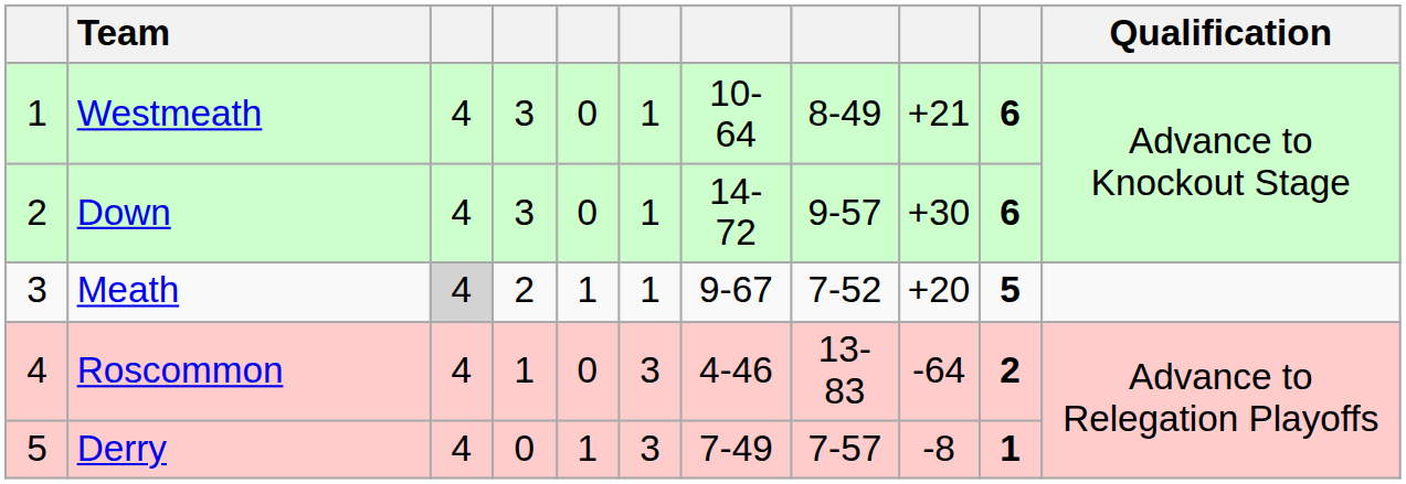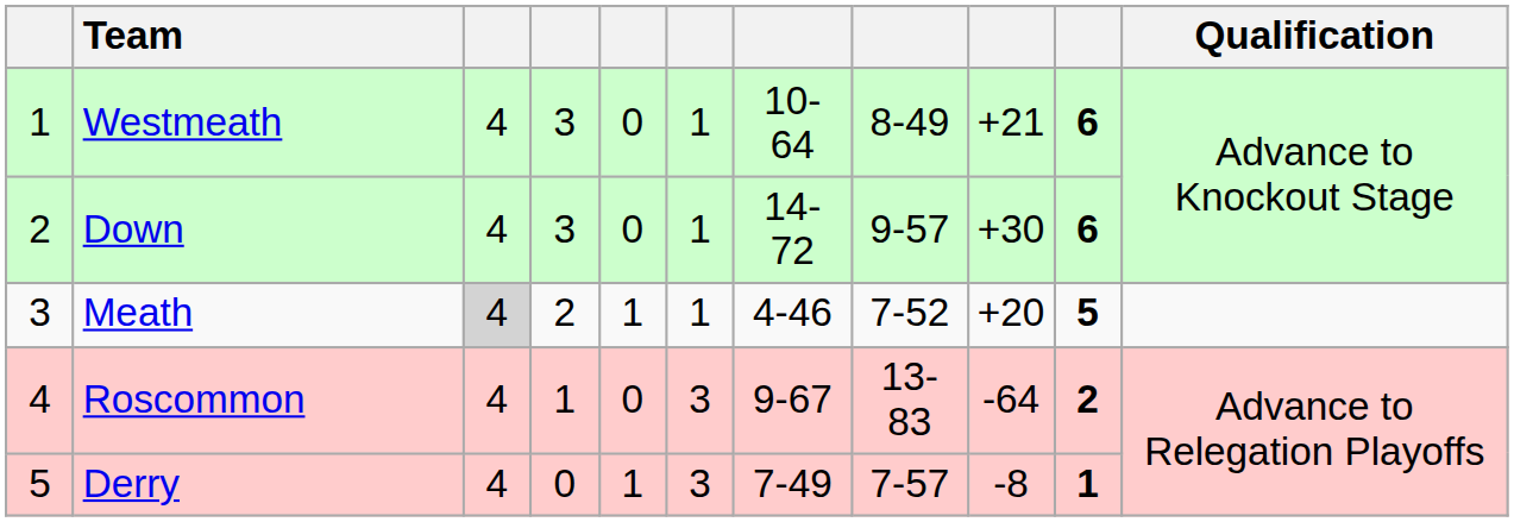 <table class="wikitable" style="text-align:center">
 <tr>
 <th width="20"></th>
 <th width="150" style="text-align:left;">Team</th>
 <th width="20"></th>
 <th width="20"></th>
 <th width="20"></th>
 <th width="20"></th>
 <th width="40"></th>
 <th width="40"></th>
 <th width="20"></th>
 <th width="20"></th>
 <th>Qualification</th>
 </tr>
 <tr style="background:#ccffcc">
 <td>1</td>
 <td style="text-align:left"> <a href='#'>Westmeath</a></td>
 <td>4</td>
 <td>3</td>
 <td>0</td>
 <td>1</td>
 <td>10-64</td>
 <td>8-49</td>
 <td>+21</td>
 <td><strong>6</strong></td>
 <td rowspan="2">Advance to Knockout Stage</td>
 </tr>
 <tr style="background:#ccffcc">
 <td>2</td>
 <td style="text-align:left"> <a href='#'>Down</a></td>
 <td>4</td>
 <td>3</td>
 <td>0</td>
 <td>1</td>
 <td>14-72</td>
 <td>9-57</td>
 <td>+30</td>
 <td><strong>6</strong></td>
 </tr>
 <tr>
 <td>3</td>
 <td style="text-align:left"> <a href='#'>Meath</a></td>
 <td style="background: lightgrey;">4</td>
 <td>2</td>
 <td>1</td>
 <td>1</td>
-<td>9-67</td>
+<td>4-46</td>
 <td>7-52</td>
 <td>+20</td>
 <td><strong>5</strong></td>
 <td></td>
 </tr>
 <tr style="background:#ffcccc">
 <td>4</td>
 <td style="text-align:left"> <a href='#'>Roscommon</a></td>
 <td>4</td>
 <td>1</td>
 <td>0</td>
 <td>3</td>
-<td>4-46</td>
+<td>9-67</td>
 <td>13-83</td>
 <td>-64</td>
 <td><strong>2</strong></td>
 <td rowspan="2">Advance to Relegation Playoffs</td>
 </tr>
 <tr style="background:#ffcccc">
 <td>5</td>
 <td style="text-align:left"> <a href='#'>Derry</a></td>
 <td>4</td>
 <td>0</td>
 <td>1</td>
 <td>3</td>
 <td>7-49</td>
 <td>7-57</td>
 <td>-8</td>
 <td><strong>1</strong></td>
 </tr>
 </table>
